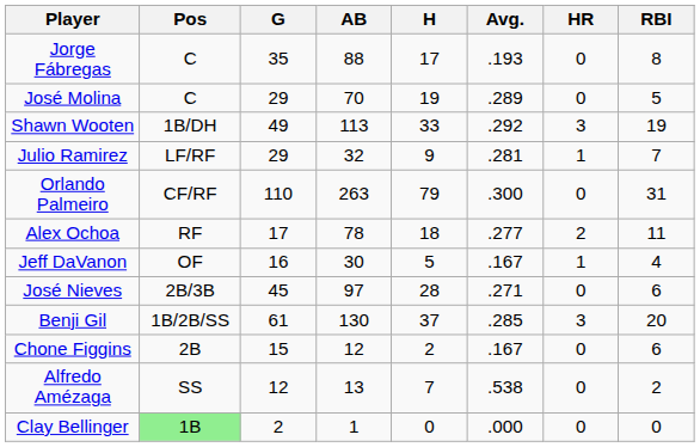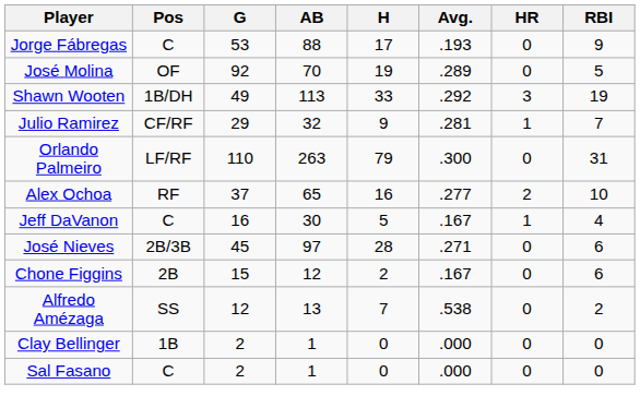 <table class="wikitable sortable">
 <tr>
 <th width="16%" bgcolor="#ddddff">Player</th>
 <th width="9%" bgcolor="#ddddff">Pos</th>
 <th width="9%" bgcolor="#ddddff">G</th>
 <th width="9%" bgcolor="#ddddff">AB</th>
 <th width="9%" bgcolor="#ddddff">H</th>
 <th width="9%" bgcolor="#ddddff">Avg.</th>
 <th width="9%" bgcolor="#ddddff">HR</th>
 <th width="9%" bgcolor="#ddddff">RBI</th>
 </tr>
 <tr align="center">
 <td><a href='#'>Jorge Fábregas</a></td>
 <td>C</td>
-<td>35</td>
+<td>53</td>
 <td>88</td>
 <td>17</td>
 <td>.193</td>
 <td>0</td>
-<td>8</td>
+<td>9</td>
 </tr>
 <tr align="center">
 <td><a href='#'>José Molina</a></td>
-<td>C</td>
-<td>29</td>
+<td>OF</td>
+<td>92</td>
 <td>70</td>
 <td>19</td>
 <td>.289</td>
 <td>0</td>
 <td>5</td>
 </tr>
 <tr align="center">
 <td><a href='#'>Shawn Wooten</a></td>
 <td>1B/DH</td>
 <td>49</td>
 <td>113</td>
 <td>33</td>
 <td>.292</td>
 <td>3</td>
 <td>19</td>
 </tr>
 <tr align="center">
 <td><a href='#'>Julio Ramirez</a></td>
-<td>LF/RF</td>
+<td>CF/RF</td>
 <td>29</td>
 <td>32</td>
 <td>9</td>
 <td>.281</td>
 <td>1</td>
 <td>7</td>
 </tr>
 <tr align="center">
 <td><a href='#'>Orlando Palmeiro</a></td>
-<td>CF/RF</td>
+<td>LF/RF</td>
 <td>110</td>
 <td>263</td>
 <td>79</td>
 <td>.300</td>
 <td>0</td>
 <td>31</td>
 </tr>
 <tr align="center">
 <td><a href='#'>Alex Ochoa</a></td>
 <td>RF</td>
-<td>17</td>
-<td>78</td>
-<td>18</td>
+<td>37</td>
+<td>65</td>
+<td>16</td>
 <td>.277</td>
 <td>2</td>
-<td>11</td>
+<td>10</td>
 </tr>
 <tr align="center">
 <td><a href='#'>Jeff DaVanon</a></td>
-<td>OF</td>
+<td>C</td>
 <td>16</td>
 <td>30</td>
 <td>5</td>
 <td>.167</td>
 <td>1</td>
 <td>4</td>
 </tr>
 <tr align="center">
 <td><a href='#'>José Nieves</a></td>
 <td>2B/3B</td>
 <td>45</td>
 <td>97</td>
 <td>28</td>
 <td>.271</td>
 <td>0</td>
 <td>6</td>
-</tr>
-<tr align="center">
-<td><a href='#'>Benji Gil</a></td>
-<td>1B/2B/SS</td>
-<td>61</td>
-<td>130</td>
-<td>37</td>
-<td>.285</td>
-<td>3</td>
-<td>20</td>
 </tr>
 <tr align="center">
 <td><a href='#'>Chone Figgins</a></td>
 <td>2B</td>
 <td>15</td>
 <td>12</td>
 <td>2</td>
 <td>.167</td>
 <td>0</td>
 <td>6</td>
 </tr>
 <tr align="center">
 <td><a href='#'>Alfredo Amézaga</a></td>
 <td>SS</td>
 <td>12</td>
 <td>13</td>
 <td>7</td>
 <td>.538</td>
 <td>0</td>
 <td>2</td>
 </tr>
 <tr align="center">
 <td><a href='#'>Clay Bellinger</a></td>
-<td style="background: lightgreen;">1B</td>
+<td>1B</td>
+<td>2</td>
+<td>1</td>
+<td>0</td>
+<td>.000</td>
+<td>0</td>
+<td>0</td>
+</tr>
+<tr align="center">
+<td><a href='#'>Sal Fasano</a></td>
+<td>C</td>
 <td>2</td>
 <td>1</td>
 <td>0</td>
 <td>.000</td>
 <td>0</td>
 <td>0</td>
 </tr>
 </table>
